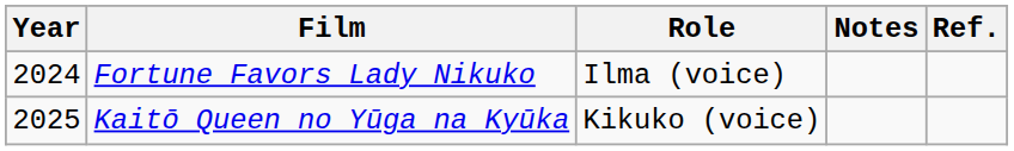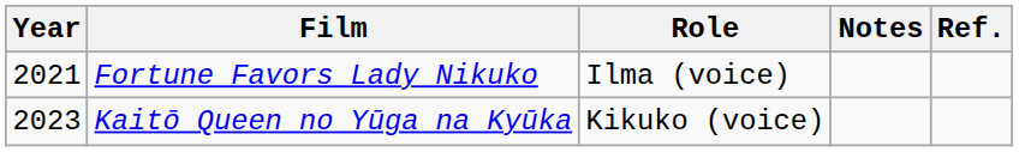 <table class="wikitable">
 <tr>
 <th>Year</th>
 <th>Film</th>
 <th>Role</th>
 <th>Notes</th>
 <th class="unsortable">Ref.</th>
 </tr>
 <tr>
-<td>2024</td>
+<td>2021</td>
 <td><em><a href='#'>Fortune Favors Lady Nikuko</a></em></td>
 <td>Ilma (voice)</td>
 <td></td>
 <td></td>
 </tr>
 <tr>
-<td>2025</td>
+<td>2023</td>
 <td><em><a href='#'>Kaitō Queen no Yūga na Kyūka</a></em></td>
 <td>Kikuko (voice)</td>
 <td></td>
 <td></td>
 </tr>
 </table>
